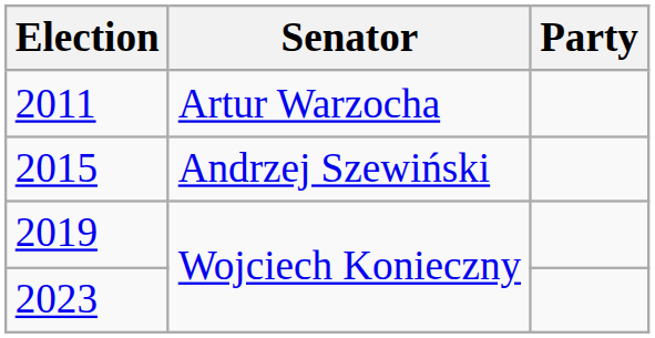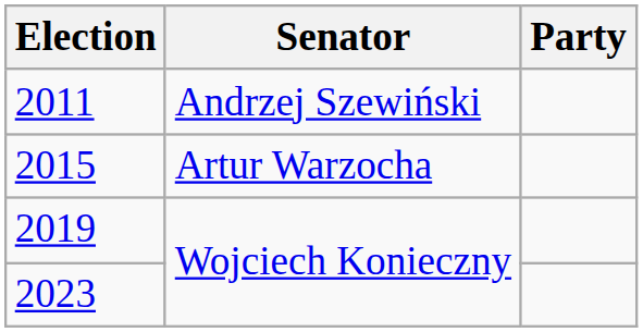 <table class="wikitable">
 <tr>
 <th>Election</th>
 <th>Senator</th>
 <th colspan="2">Party</th>
 </tr>
 <tr>
 <td><a href='#'>2011</a></td>
-<td><a href='#'>Artur Warzocha</a></td>
+<td><a href='#'>Andrzej Szewiński</a></td>
 <td></td>
 </tr>
 <tr>
 <td><a href='#'>2015</a></td>
-<td><a href='#'>Andrzej Szewiński</a></td>
+<td><a href='#'>Artur Warzocha</a></td>
 <td></td>
 </tr>
 <tr>
 <td><a href='#'>2019</a></td>
 <td rowspan="2"><a href='#'>Wojciech Konieczny</a></td>
 <td></td>
 </tr>
 <tr>
 <td><a href='#'>2023</a></td>
 </tr>
 </table>
